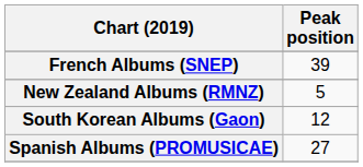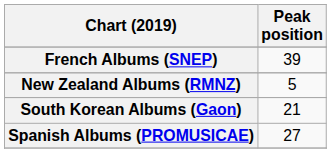 <table class="wikitable sortable plainrowheaders" style="text-align:center">
 <tr>
 <th scope="col">Chart (2019)</th>
 <th scope="col">Peak<br>position</th>
 </tr>
 <tr>
 </tr>
 <tr>
 </tr>
 <tr>
 </tr>
 <tr>
 </tr>
 <tr>
 </tr>
 <tr>
 </tr>
 <tr>
 <th scope="row">French Albums (<a href='#'>SNEP</a>)</th>
 <td>39</td>
 </tr>
 <tr>
 </tr>
 <tr>
 </tr>
 <tr>
 <th scope="row">New Zealand Albums (<a href='#'>RMNZ</a>)</th>
 <td>5</td>
 </tr>
 <tr>
 </tr>
 <tr>
 </tr>
 <tr>
 <th scope="row">South Korean Albums (<a href='#'>Gaon</a>)</th>
-<td>12</td>
+<td>21</td>
 </tr>
 <tr>
 <th scope="row">Spanish Albums (<a href='#'>PROMUSICAE</a>)</th>
 <td>27</td>
 </tr>
 <tr>
 </tr>
 <tr>
 </tr>
 <tr>
 </tr>
 </table>
